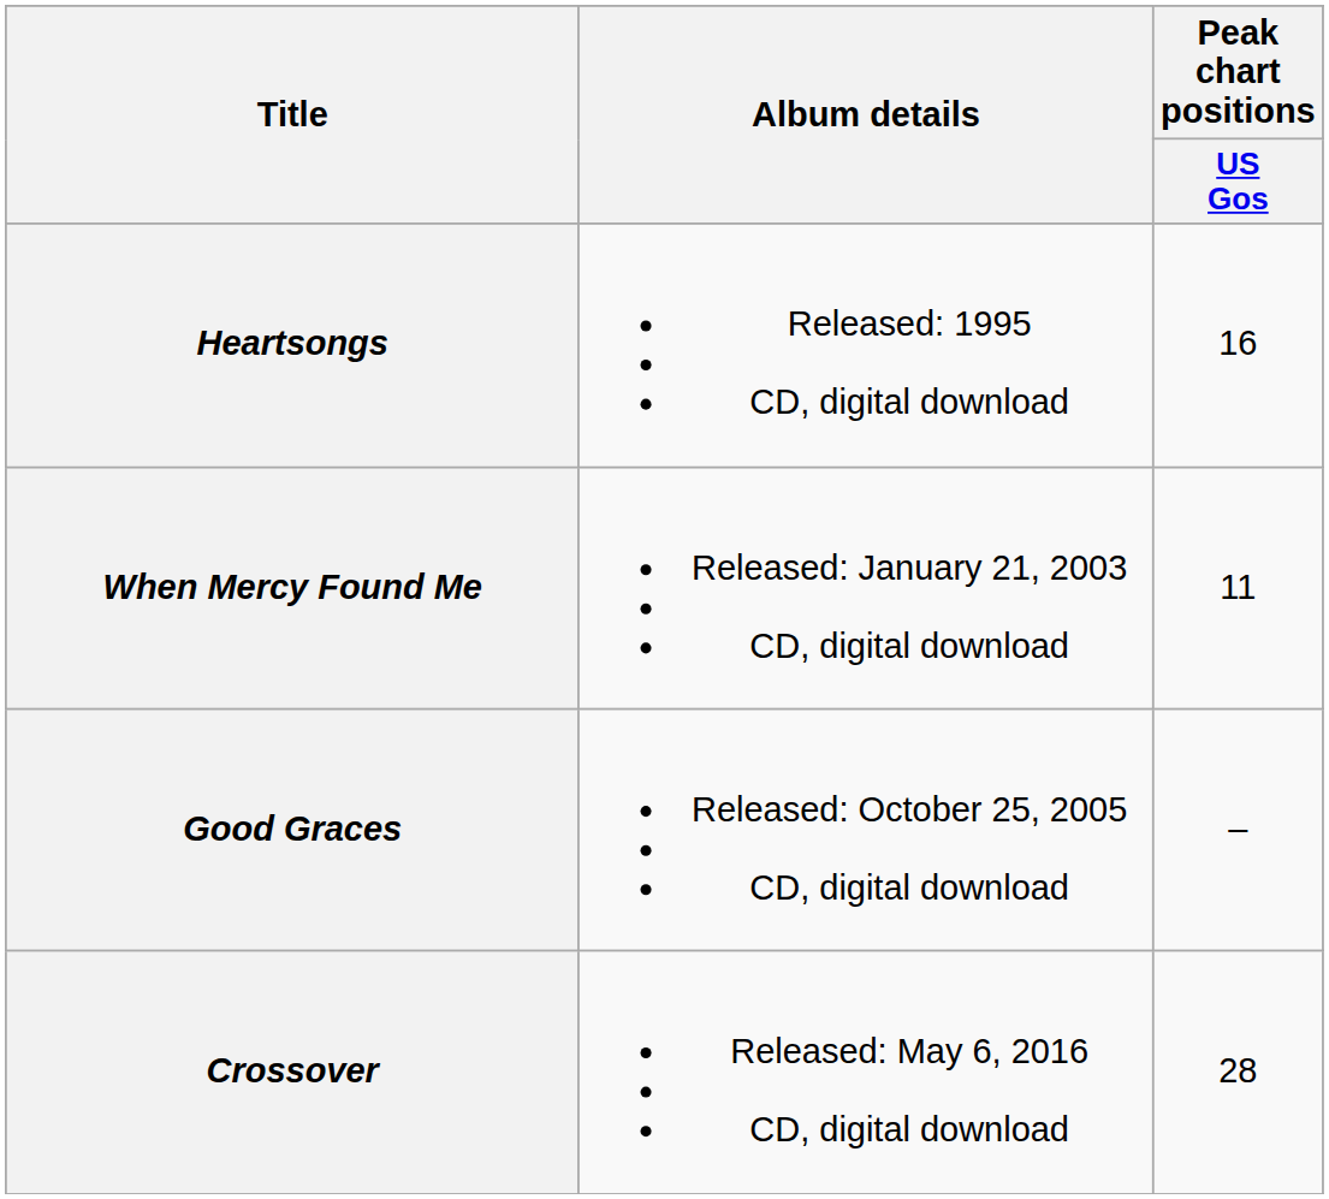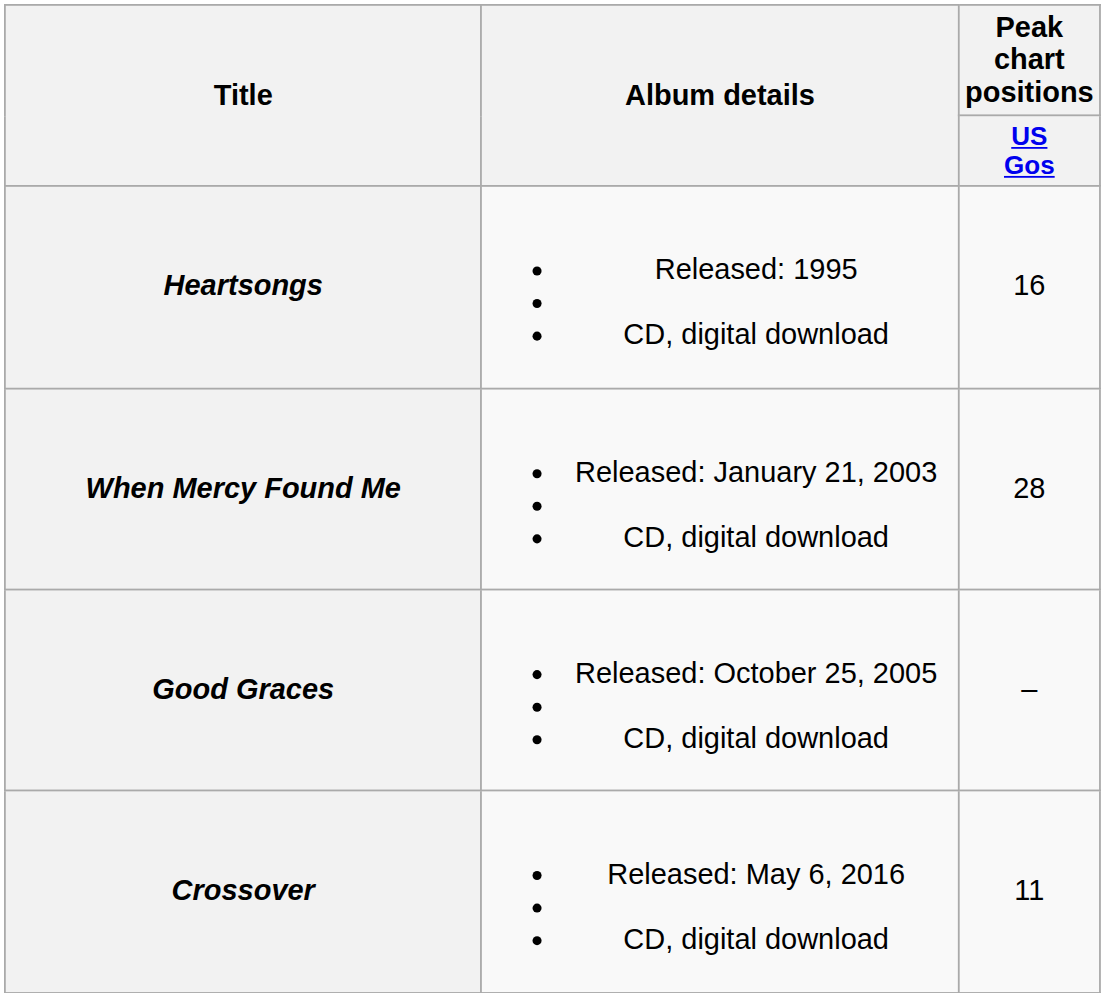 <table class="wikitable plainrowheaders" style="text-align:center;">
 <tr>
 <th scope="col" rowspan="2" style="width:16em;">Title</th>
 <th scope="col" rowspan="2" style="width:16em;">Album details</th>
 <th scope="col" colspan="1">Peak chart positions</th>
 </tr>
 <tr>
 <th style="width:3em; font-size:90%"><a href='#'>US<br>Gos</a></th>
 </tr>
 <tr>
 <th scope="row"><em>Heartsongs</em></th>
 <td><br><ul><li>Released: 1995</li><li></li><li>CD, digital download</li></ul></td>
 <td>16</td>
 </tr>
 <tr>
 <th scope="row"><em>When Mercy Found Me</em></th>
 <td><br><ul><li>Released: January 21, 2003</li><li></li><li>CD, digital download</li></ul></td>
-<td>11</td>
+<td>28</td>
 </tr>
 <tr>
 <th scope="row"><em>Good Graces</em></th>
 <td><br><ul><li>Released: October 25, 2005</li><li></li><li>CD, digital download</li></ul></td>
 <td>–</td>
 </tr>
 <tr>
 <th scope="row"><em>Crossover</em></th>
 <td><br><ul><li>Released: May 6, 2016</li><li></li><li>CD, digital download</li></ul></td>
-<td>28</td>
+<td>11</td>
 </tr>
 <tr>
 </tr>
 </table>
